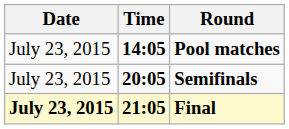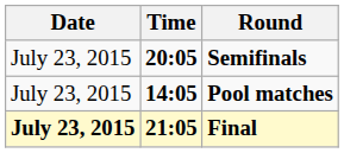 <table class="wikitable">
 <tr>
 <th>Date</th>
 <th>Time</th>
 <th>Round</th>
 </tr>
 <tr>
 <td>July 23, 2015</td>
-<td><strong>14:05</strong></td>
-<td><strong>Pool matches</strong></td>
+<td><strong>20:05</strong></td>
+<td><strong>Semifinals</strong></td>
 </tr>
 <tr>
 <td>July 23, 2015</td>
-<td><strong>20:05</strong></td>
-<td><strong>Semifinals</strong></td>
+<td><strong>14:05</strong></td>
+<td><strong>Pool matches</strong></td>
 </tr>
 <tr style=background:lemonchiffon>
 <td><strong>July 23, 2015</strong></td>
 <td><strong>21:05</strong></td>
 <td><strong>Final</strong></td>
 </tr>
 </table>
